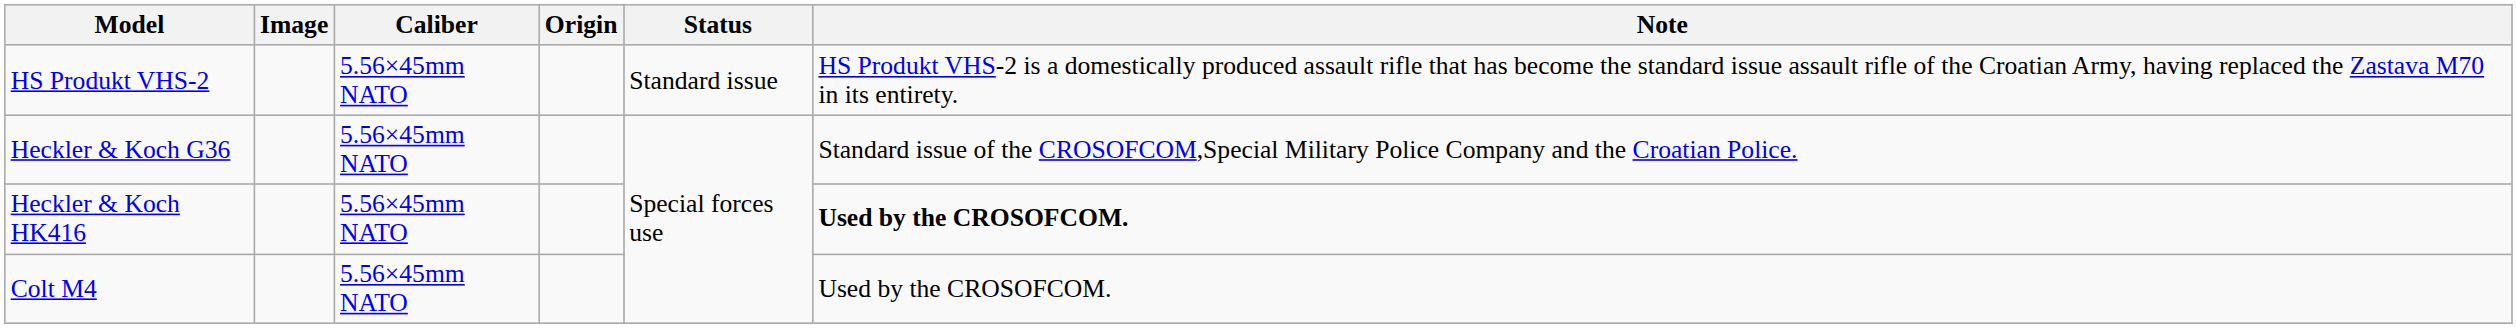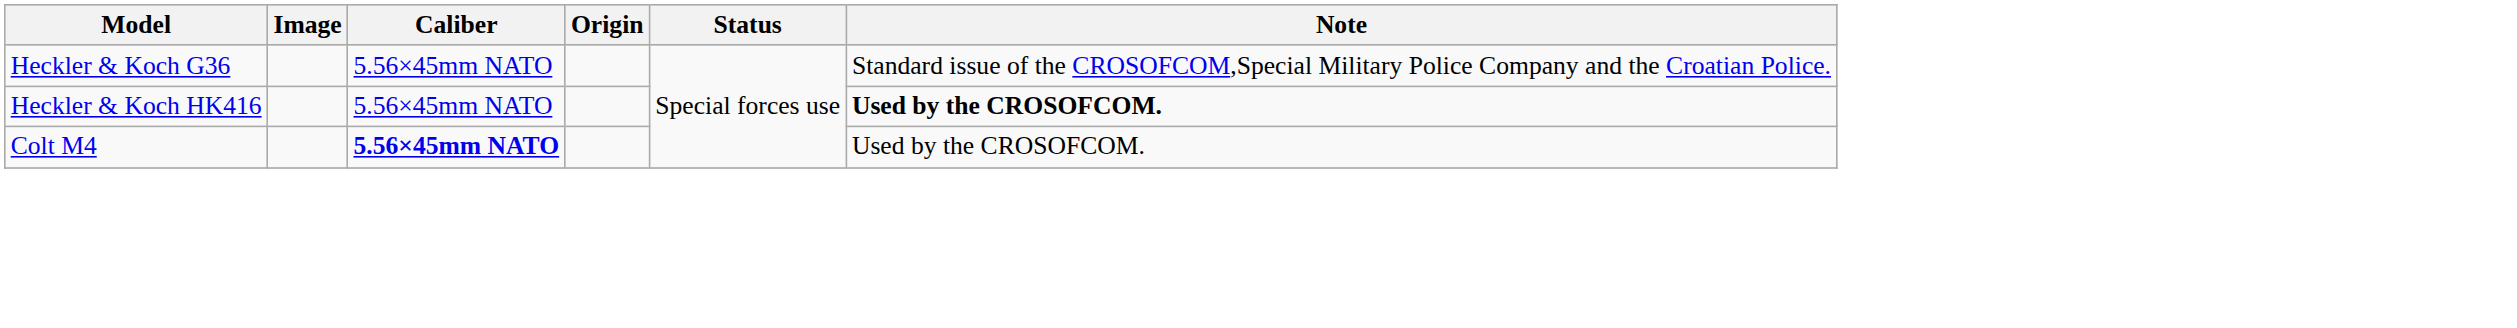 <table class="wikitable">
 <tr>
 <th>Model</th>
 <th>Image</th>
 <th>Caliber</th>
 <th>Origin</th>
 <th>Status</th>
 <th>Note</th>
-</tr>
-<tr>
-<td><a href='#'>HS Produkt VHS-2</a></td>
-<td></td>
-<td><a href='#'>5.56×45mm NATO</a></td>
-<td></td>
-<td>Standard issue</td>
-<td><a href='#'>HS Produkt VHS</a>-2 is a domestically produced assault rifle that has become the standard issue assault rifle of the Croatian Army, having replaced the <a href='#'>Zastava M70</a> in its entirety.</td>
 </tr>
 <tr>
 <td><a href='#'>Heckler & Koch G36</a></td>
 <td></td>
 <td><a href='#'>5.56×45mm NATO</a></td>
 <td></td>
 <td rowspan="3">Special forces use</td>
 <td>Standard issue of the <a href='#'>CROSOFCOM</a>,Special Military Police Company and the <a href='#'>Croatian Police.</a></td>
 </tr>
 <tr>
 <td><a href='#'>Heckler & Koch HK416</a></td>
 <td></td>
 <td><a href='#'>5.56×45mm NATO</a></td>
 <td></td>
 <td><strong>Used by the CROSOFCOM.</strong></td>
 </tr>
 <tr>
 <td><a href='#'>Colt M4</a></td>
 <td></td>
-<td><a href='#'>5.56×45mm NATO</a></td>
+<td><strong><a href='#'>5.56×45mm NATO</a></strong></td>
 <td></td>
 <td>Used by the CROSOFCOM.</td>
 </tr>
 </table>
